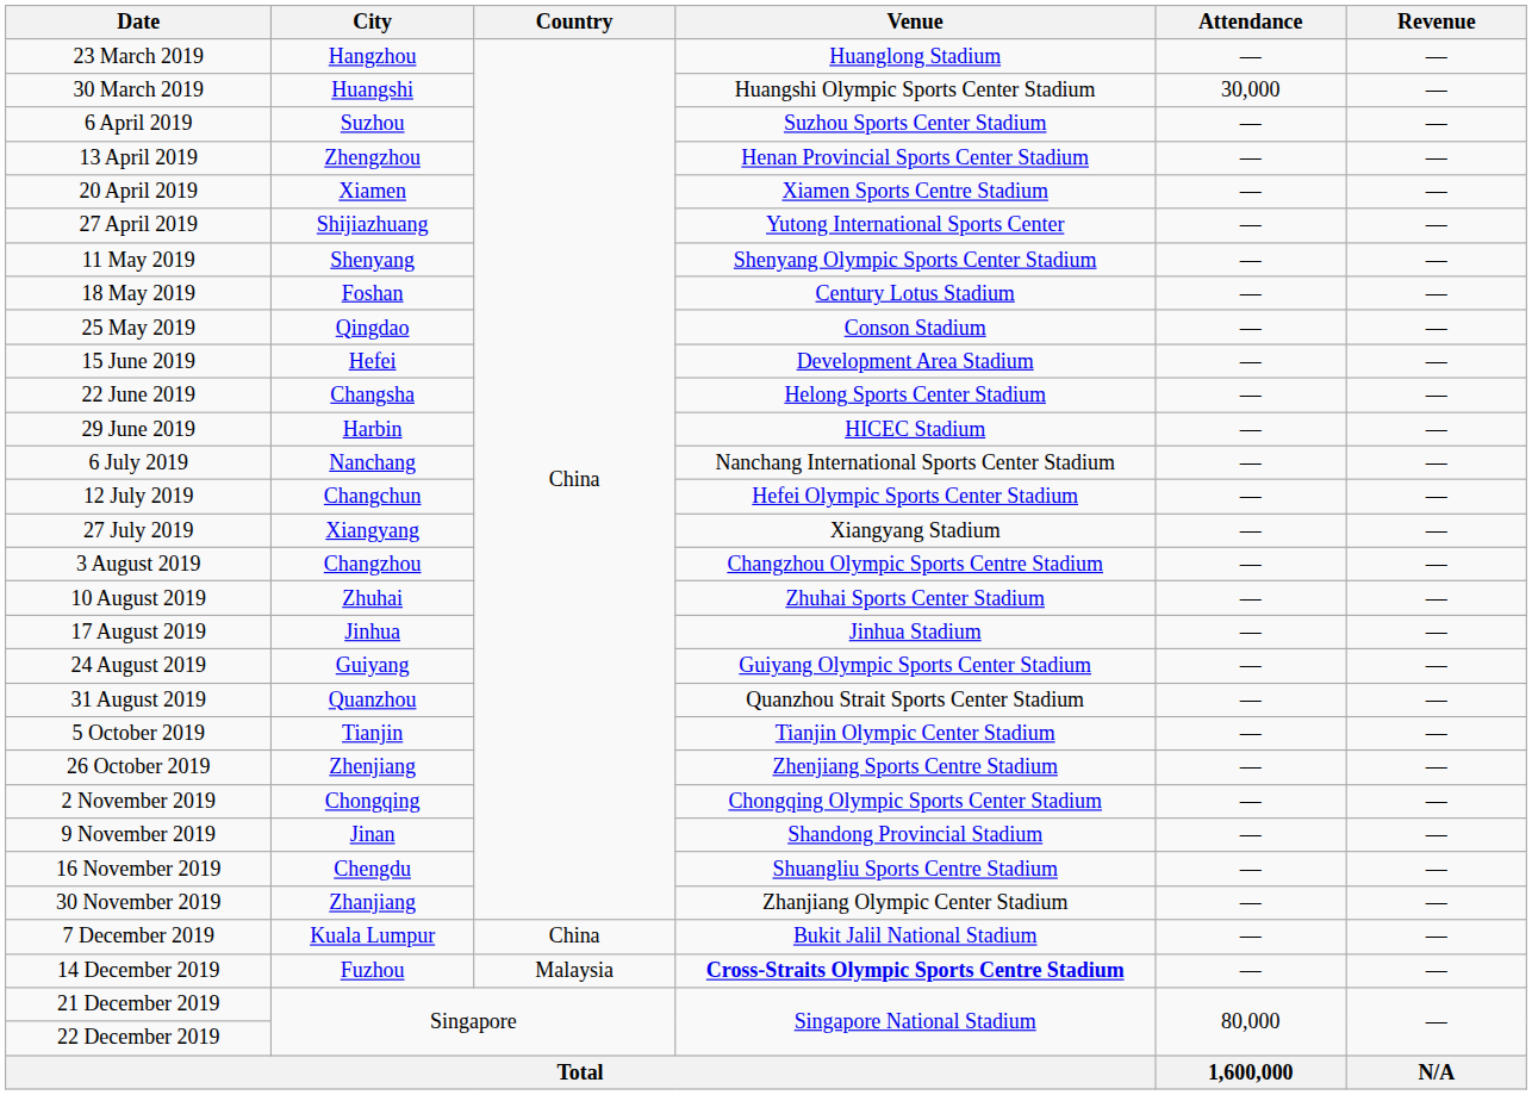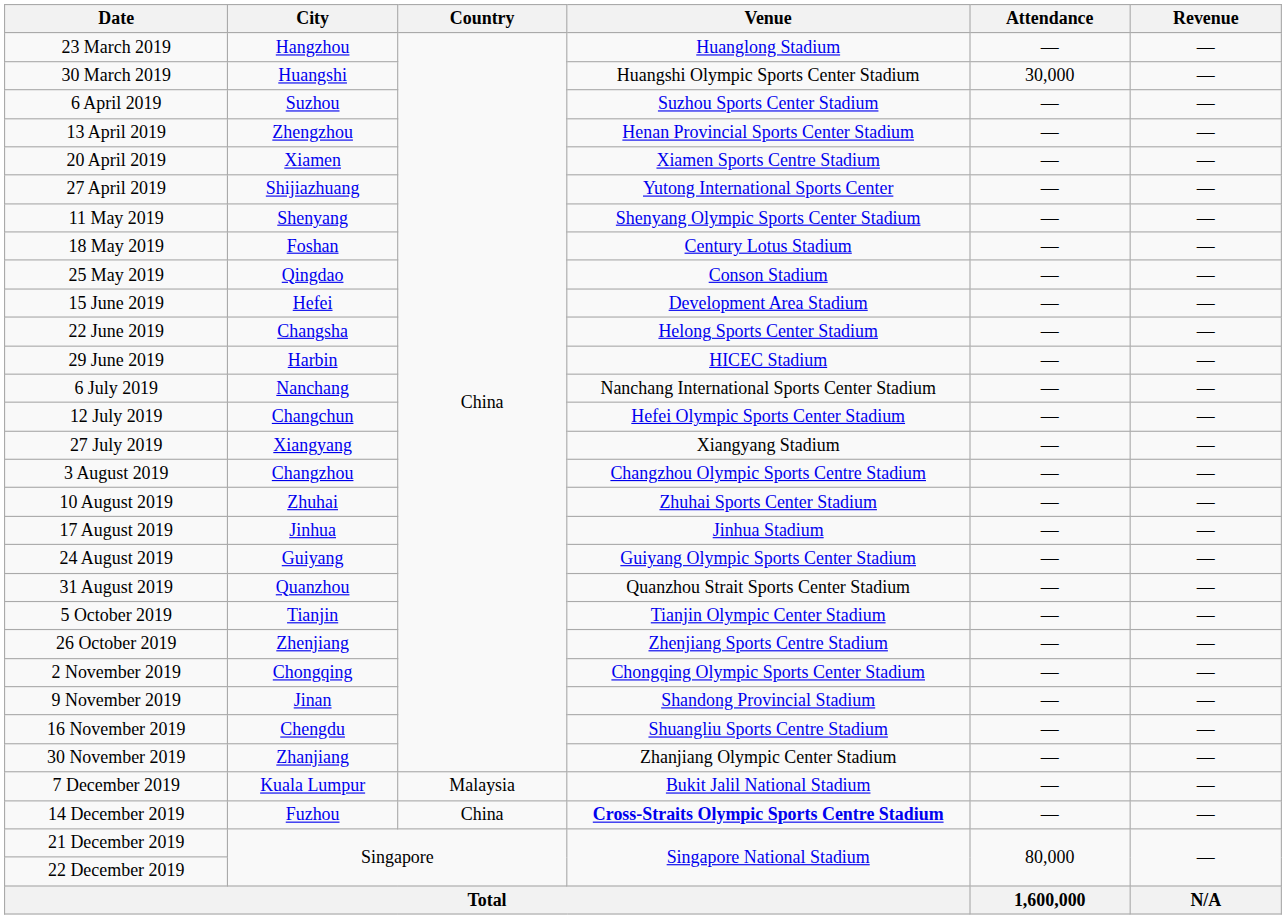 <table class="wikitable plainrowheaders" style="text-align:center;">
 <tr>
 <th scope="col" style="width:12em;">Date</th>
 <th scope="col" style="width:9em;">City</th>
 <th scope="col" style="width:9em;">Country</th>
 <th scope="col" style="width:22em;">Venue</th>
 <th scope="col" style="width:8.5em;">Attendance</th>
 <th scope="col" style="width:8em;">Revenue</th>
 </tr>
 <tr>
 <td>23 March 2019</td>
 <td><a href='#'>Hangzhou</a></td>
 <td rowspan="26">China</td>
 <td><a href='#'>Huanglong Stadium</a></td>
 <td>—</td>
 <td>—</td>
 </tr>
 <tr>
 <td>30 March 2019</td>
 <td><a href='#'>Huangshi</a></td>
 <td>Huangshi Olympic Sports Center Stadium</td>
 <td>30,000</td>
 <td>—</td>
 </tr>
 <tr>
 <td>6 April 2019</td>
 <td><a href='#'>Suzhou</a></td>
 <td><a href='#'>Suzhou Sports Center Stadium</a></td>
 <td>—</td>
 <td>—</td>
 </tr>
 <tr>
 <td>13 April 2019</td>
 <td><a href='#'>Zhengzhou</a></td>
 <td><a href='#'>Henan Provincial Sports Center Stadium</a></td>
 <td>—</td>
 <td>—</td>
 </tr>
 <tr>
 <td>20 April 2019</td>
 <td><a href='#'>Xiamen</a></td>
 <td><a href='#'>Xiamen Sports Centre Stadium</a></td>
 <td>—</td>
 <td>—</td>
 </tr>
 <tr>
 <td>27 April 2019</td>
 <td><a href='#'>Shijiazhuang</a></td>
 <td><a href='#'>Yutong International Sports Center</a></td>
 <td>—</td>
 <td>—</td>
 </tr>
 <tr>
 <td>11 May 2019</td>
 <td><a href='#'>Shenyang</a></td>
 <td><a href='#'>Shenyang Olympic Sports Center Stadium</a></td>
 <td>—</td>
 <td>—</td>
 </tr>
 <tr>
 <td>18 May 2019</td>
 <td><a href='#'>Foshan</a></td>
 <td><a href='#'>Century Lotus Stadium</a></td>
 <td>—</td>
 <td>—</td>
 </tr>
 <tr>
 <td>25 May 2019</td>
 <td><a href='#'>Qingdao</a></td>
 <td><a href='#'>Conson Stadium</a></td>
 <td>—</td>
 <td>—</td>
 </tr>
 <tr>
 <td>15 June 2019</td>
 <td><a href='#'>Hefei</a></td>
 <td><a href='#'>Development Area Stadium</a></td>
 <td>—</td>
 <td>—</td>
 </tr>
 <tr>
 <td>22 June 2019</td>
 <td><a href='#'>Changsha</a></td>
 <td><a href='#'>Helong Sports Center Stadium</a></td>
 <td>—</td>
 <td>—</td>
 </tr>
 <tr>
 <td>29 June 2019</td>
 <td><a href='#'>Harbin</a></td>
 <td><a href='#'>HICEC Stadium</a></td>
 <td>—</td>
 <td>—</td>
 </tr>
 <tr>
 <td>6 July 2019</td>
 <td><a href='#'>Nanchang</a></td>
 <td>Nanchang International Sports Center Stadium</td>
 <td>—</td>
 <td>—</td>
 </tr>
 <tr>
 <td>12 July 2019</td>
 <td><a href='#'>Changchun</a></td>
 <td><a href='#'>Hefei Olympic Sports Center Stadium</a></td>
 <td>—</td>
 <td>—</td>
 </tr>
 <tr>
 <td>27 July 2019</td>
 <td><a href='#'>Xiangyang</a></td>
 <td>Xiangyang Stadium</td>
 <td>—</td>
 <td>—</td>
 </tr>
 <tr>
 <td>3 August 2019</td>
 <td><a href='#'>Changzhou</a></td>
 <td><a href='#'>Changzhou Olympic Sports Centre Stadium</a></td>
 <td>—</td>
 <td>—</td>
 </tr>
 <tr>
 <td>10 August 2019</td>
 <td><a href='#'>Zhuhai</a></td>
 <td><a href='#'>Zhuhai Sports Center Stadium</a></td>
 <td>—</td>
 <td>—</td>
 </tr>
 <tr>
 <td>17 August 2019</td>
 <td><a href='#'>Jinhua</a></td>
 <td><a href='#'>Jinhua Stadium</a></td>
 <td>—</td>
 <td>—</td>
 </tr>
 <tr>
 <td>24 August 2019</td>
 <td><a href='#'>Guiyang</a></td>
 <td><a href='#'>Guiyang Olympic Sports Center Stadium</a></td>
 <td>—</td>
 <td>—</td>
 </tr>
 <tr>
 <td>31 August 2019</td>
 <td><a href='#'>Quanzhou</a></td>
 <td>Quanzhou Strait Sports Center Stadium</td>
 <td>—</td>
 <td>—</td>
 </tr>
 <tr>
 <td>5 October 2019</td>
 <td><a href='#'>Tianjin</a></td>
 <td><a href='#'>Tianjin Olympic Center Stadium</a></td>
 <td>—</td>
 <td>—</td>
 </tr>
 <tr>
 <td>26 October 2019</td>
 <td><a href='#'>Zhenjiang</a></td>
 <td><a href='#'>Zhenjiang Sports Centre Stadium</a></td>
 <td>—</td>
 <td>—</td>
 </tr>
 <tr>
 <td>2 November 2019</td>
 <td><a href='#'>Chongqing</a></td>
 <td><a href='#'>Chongqing Olympic Sports Center Stadium</a></td>
 <td>—</td>
 <td>—</td>
 </tr>
 <tr>
 <td>9 November 2019</td>
 <td><a href='#'>Jinan</a></td>
 <td><a href='#'>Shandong Provincial Stadium</a></td>
 <td>—</td>
 <td>—</td>
 </tr>
 <tr>
 <td>16 November 2019</td>
 <td><a href='#'>Chengdu</a></td>
 <td><a href='#'>Shuangliu Sports Centre Stadium</a></td>
 <td>—</td>
 <td>—</td>
 </tr>
 <tr>
 <td>30 November 2019</td>
 <td><a href='#'>Zhanjiang</a></td>
 <td>Zhanjiang Olympic Center Stadium</td>
 <td>—</td>
 <td>—</td>
 </tr>
 <tr>
 <td>7 December 2019</td>
 <td><a href='#'>Kuala Lumpur</a></td>
-<td>China</td>
+<td>Malaysia</td>
 <td><a href='#'>Bukit Jalil National Stadium</a></td>
 <td>—</td>
 <td>—</td>
 </tr>
 <tr>
 <td>14 December 2019</td>
 <td><a href='#'>Fuzhou</a></td>
-<td>Malaysia</td>
+<td>China</td>
 <td><strong><a href='#'>Cross-Straits Olympic Sports Centre Stadium</a></strong></td>
 <td>—</td>
 <td>—</td>
 </tr>
 <tr>
 <td>21 December 2019</td>
 <td colspan="2" rowspan="2">Singapore</td>
 <td rowspan="2"><a href='#'>Singapore National Stadium</a></td>
 <td rowspan="2">80,000</td>
 <td rowspan="2">—</td>
 </tr>
 <tr>
 <td>22 December 2019</td>
 </tr>
 <tr>
 <th colspan="4">Total</th>
 <th>1,600,000</th>
 <th>N/A</th>
 </tr>
 </table>
